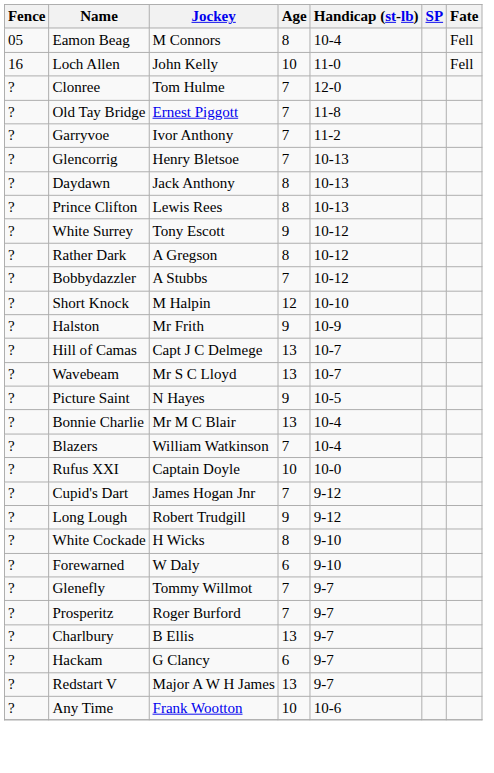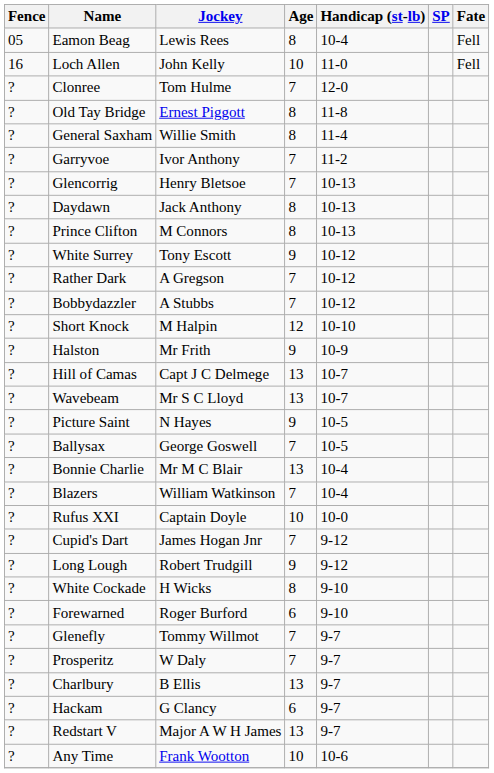 <table class="wikitable sortable">
 <tr>
 <th>Fence</th>
 <th>Name</th>
 <th><a href='#'>Jockey</a></th>
 <th>Age</th>
 <th>Handicap (<a href='#'>st</a>-<a href='#'>lb</a>)</th>
 <th><a href='#'>SP</a></th>
 <th>Fate</th>
 </tr>
 <tr>
 <td>05</td>
 <td>Eamon Beag</td>
-<td>M Connors</td>
+<td>Lewis Rees</td>
 <td>8</td>
 <td>10-4</td>
 <td></td>
 <td>Fell</td>
 </tr>
 <tr>
 <td>16</td>
 <td>Loch Allen</td>
 <td>John Kelly</td>
 <td>10</td>
 <td>11-0</td>
 <td></td>
 <td>Fell</td>
 </tr>
 <tr>
 <td>?</td>
 <td>Clonree</td>
 <td>Tom Hulme</td>
 <td>7</td>
 <td>12-0</td>
 <td></td>
 <td></td>
 </tr>
 <tr>
 <td>?</td>
 <td>Old Tay Bridge</td>
 <td><a href='#'>Ernest Piggott</a></td>
-<td>7</td>
+<td>8</td>
 <td>11-8</td>
+<td></td>
+<td></td>
+</tr>
+<tr>
+<td>?</td>
+<td>General Saxham</td>
+<td>Willie Smith</td>
+<td>8</td>
+<td>11-4</td>
 <td></td>
 <td></td>
 </tr>
 <tr>
 <td>?</td>
 <td>Garryvoe</td>
 <td>Ivor Anthony</td>
 <td>7</td>
 <td>11-2</td>
 <td></td>
 <td></td>
 </tr>
 <tr>
 <td>?</td>
 <td>Glencorrig</td>
 <td>Henry Bletsoe</td>
 <td>7</td>
 <td>10-13</td>
 <td></td>
 <td></td>
 </tr>
 <tr>
 <td>?</td>
 <td>Daydawn</td>
 <td>Jack Anthony</td>
 <td>8</td>
 <td>10-13</td>
 <td></td>
 <td></td>
 </tr>
 <tr>
 <td>?</td>
 <td>Prince Clifton</td>
-<td>Lewis Rees</td>
+<td>M Connors</td>
 <td>8</td>
 <td>10-13</td>
 <td></td>
 <td></td>
 </tr>
 <tr>
 <td>?</td>
 <td>White Surrey</td>
 <td>Tony Escott</td>
 <td>9</td>
 <td>10-12</td>
 <td></td>
 <td></td>
 </tr>
 <tr>
 <td>?</td>
 <td>Rather Dark</td>
 <td>A Gregson</td>
-<td>8</td>
+<td>7</td>
 <td>10-12</td>
 <td></td>
 <td></td>
 </tr>
 <tr>
 <td>?</td>
 <td>Bobbydazzler</td>
 <td>A Stubbs</td>
 <td>7</td>
 <td>10-12</td>
 <td></td>
 <td></td>
 </tr>
 <tr>
 <td>?</td>
 <td>Short Knock</td>
 <td>M Halpin</td>
 <td>12</td>
 <td>10-10</td>
 <td></td>
 <td></td>
 </tr>
 <tr>
 <td>?</td>
 <td>Halston</td>
 <td>Mr Frith</td>
 <td>9</td>
 <td>10-9</td>
 <td></td>
 <td></td>
 </tr>
 <tr>
 <td>?</td>
 <td>Hill of Camas</td>
 <td>Capt J C Delmege</td>
 <td>13</td>
 <td>10-7</td>
 <td></td>
 <td></td>
 </tr>
 <tr>
 <td>?</td>
 <td>Wavebeam</td>
 <td>Mr S C Lloyd</td>
 <td>13</td>
 <td>10-7</td>
 <td></td>
 <td></td>
 </tr>
 <tr>
 <td>?</td>
 <td>Picture Saint</td>
 <td>N Hayes</td>
 <td>9</td>
+<td>10-5</td>
+<td></td>
+<td></td>
+</tr>
+<tr>
+<td>?</td>
+<td>Ballysax</td>
+<td>George Goswell</td>
+<td>7</td>
 <td>10-5</td>
 <td></td>
 <td></td>
 </tr>
 <tr>
 <td>?</td>
 <td>Bonnie Charlie</td>
 <td>Mr M C Blair</td>
 <td>13</td>
 <td>10-4</td>
 <td></td>
 <td></td>
 </tr>
 <tr>
 <td>?</td>
 <td>Blazers</td>
 <td>William Watkinson</td>
 <td>7</td>
 <td>10-4</td>
 <td></td>
 <td></td>
 </tr>
 <tr>
 <td>?</td>
 <td>Rufus XXI</td>
 <td>Captain Doyle</td>
 <td>10</td>
 <td>10-0</td>
 <td></td>
 <td></td>
 </tr>
 <tr>
 <td>?</td>
 <td>Cupid's Dart</td>
 <td>James Hogan Jnr</td>
 <td>7</td>
 <td>9-12</td>
 <td></td>
 <td></td>
 </tr>
 <tr>
 <td>?</td>
 <td>Long Lough</td>
 <td>Robert Trudgill</td>
 <td>9</td>
 <td>9-12</td>
 <td></td>
 <td></td>
 </tr>
 <tr>
 <td>?</td>
 <td>White Cockade</td>
 <td>H Wicks</td>
 <td>8</td>
 <td>9-10</td>
 <td></td>
 <td></td>
 </tr>
 <tr>
 <td>?</td>
 <td>Forewarned</td>
-<td>W Daly</td>
+<td>Roger Burford</td>
 <td>6</td>
 <td>9-10</td>
 <td></td>
 <td></td>
 </tr>
 <tr>
 <td>?</td>
 <td>Glenefly</td>
 <td>Tommy Willmot</td>
 <td>7</td>
 <td>9-7</td>
 <td></td>
 <td></td>
 </tr>
 <tr>
 <td>?</td>
 <td>Prosperitz</td>
-<td>Roger Burford</td>
+<td>W Daly</td>
 <td>7</td>
 <td>9-7</td>
 <td></td>
 <td></td>
 </tr>
 <tr>
 <td>?</td>
 <td>Charlbury</td>
 <td>B Ellis</td>
 <td>13</td>
 <td>9-7</td>
 <td></td>
 <td></td>
 </tr>
 <tr>
 <td>?</td>
 <td>Hackam</td>
 <td>G Clancy</td>
 <td>6</td>
 <td>9-7</td>
 <td></td>
 <td></td>
 </tr>
 <tr>
 <td>?</td>
 <td>Redstart V</td>
 <td>Major A W H James</td>
 <td>13</td>
 <td>9-7</td>
 <td></td>
 <td></td>
 </tr>
 <tr>
 <td>?</td>
 <td>Any Time</td>
 <td><a href='#'>Frank Wootton</a></td>
 <td>10</td>
 <td>10-6</td>
 <td></td>
 <td></td>
 </tr>
 <tr>
 </tr>
 </table>
